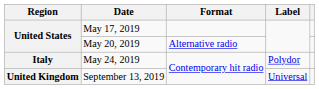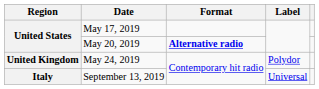 <table class="wikitable plainrowheaders">
 <tr>
 <th scope="col">Region</th>
 <th scope="col">Date</th>
 <th scope="col">Format</th>
 <th scope="col">Label</th>
 <th scope="col" colspan="2"></th>
 </tr>
 <tr>
 <th scope="row" rowspan="2">United States</th>
 <td>May 17, 2019</td>
 <td></td>
 <td rowspan="2"></td>
 <td></td>
 </tr>
 <tr>
 <td>May 20, 2019</td>
-<td><a href='#'>Alternative radio</a></td>
+<td><strong><a href='#'>Alternative radio</a></strong></td>
 <td></td>
 </tr>
 <tr>
-<th scope="row">Italy</th>
+<th scope="row">United Kingdom</th>
 <td>May 24, 2019</td>
 <td rowspan="2"><a href='#'>Contemporary hit radio</a></td>
 <td><a href='#'>Polydor</a></td>
 <td></td>
 </tr>
 <tr>
-<th scope="row">United Kingdom</th>
+<th scope="row">Italy</th>
 <td>September 13, 2019</td>
 <td><a href='#'>Universal</a></td>
 <td></td>
 </tr>
 </table>
